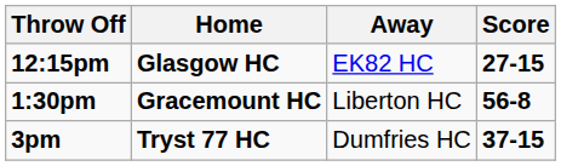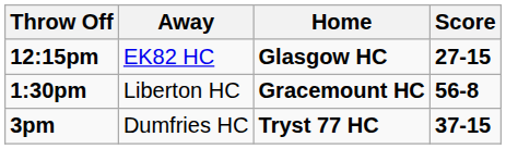 <table class="wikitable">
 <tr>
 <th><strong>Throw Off</strong></th>
+<th><strong>Away</strong></th>
 <th><strong>Home</strong></th>
-<th><strong>Away</strong></th>
 <th><strong>Score</strong></th>
 </tr>
 <tr>
 <td><strong>12:15pm</strong></td>
+<td><a href='#'>EK82 HC</a></td>
 <td><strong>Glasgow HC</strong></td>
-<td><a href='#'>EK82 HC</a></td>
 <td><strong>27-15</strong></td>
 </tr>
 <tr>
 <td><strong>1:30pm</strong></td>
+<td>Liberton HC</td>
 <td><strong>Gracemount HC</strong></td>
-<td>Liberton HC</td>
 <td><strong>56-8</strong></td>
 </tr>
 <tr>
 <td><strong>3pm</strong></td>
+<td>Dumfries HC</td>
 <td><strong>Tryst 77 HC</strong></td>
-<td>Dumfries HC</td>
 <td><strong>37-15</strong></td>
 </tr>
 </table>
